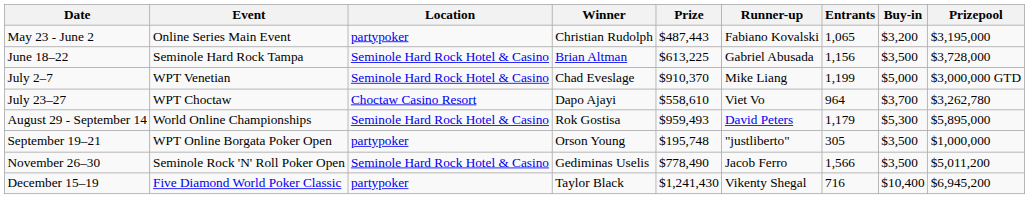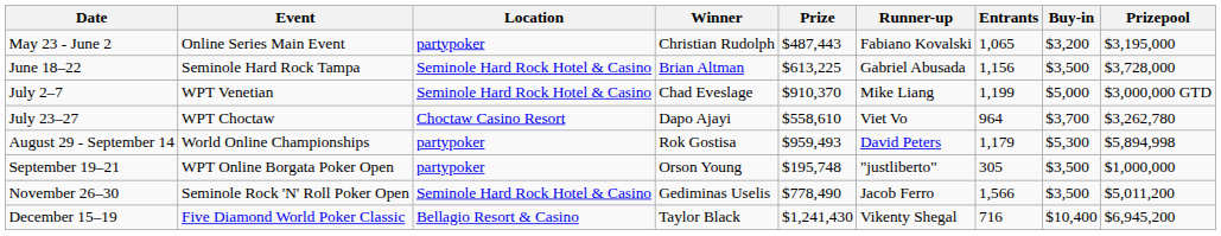 <table class="wikitable">
 <tr>
 <th>Date</th>
 <th>Event</th>
 <th>Location</th>
 <th>Winner</th>
 <th>Prize</th>
 <th>Runner-up</th>
 <th>Entrants</th>
 <th>Buy-in</th>
 <th>Prizepool</th>
 </tr>
 <tr>
 <td>May 23 - June 2</td>
 <td>Online Series Main Event</td>
 <td><a href='#'>partypoker</a></td>
 <td>Christian Rudolph</td>
 <td>$487,443</td>
 <td>Fabiano Kovalski</td>
 <td>1,065</td>
 <td>$3,200</td>
 <td>$3,195,000</td>
 </tr>
 <tr>
 <td>June 18–22</td>
 <td>Seminole Hard Rock Tampa</td>
 <td><a href='#'>Seminole Hard Rock Hotel & Casino</a></td>
 <td><a href='#'>Brian Altman</a></td>
 <td>$613,225</td>
 <td>Gabriel Abusada</td>
 <td>1,156</td>
 <td>$3,500</td>
 <td>$3,728,000</td>
 </tr>
 <tr>
 <td>July 2–7</td>
 <td>WPT Venetian</td>
 <td><a href='#'>Seminole Hard Rock Hotel & Casino</a></td>
 <td>Chad Eveslage</td>
 <td>$910,370</td>
 <td>Mike Liang</td>
 <td>1,199</td>
 <td>$5,000</td>
 <td>$3,000,000 GTD</td>
 </tr>
 <tr>
 <td>July 23–27</td>
 <td>WPT Choctaw</td>
 <td><a href='#'>Choctaw Casino Resort</a></td>
 <td>Dapo Ajayi</td>
 <td>$558,610</td>
 <td>Viet Vo</td>
 <td>964</td>
 <td>$3,700</td>
 <td>$3,262,780</td>
 </tr>
 <tr>
 <td>August 29 - September 14</td>
 <td>World Online Championships</td>
-<td><a href='#'>Seminole Hard Rock Hotel & Casino</a></td>
+<td><a href='#'>partypoker</a></td>
 <td>Rok Gostisa</td>
 <td>$959,493</td>
 <td><a href='#'>David Peters</a></td>
 <td>1,179</td>
 <td>$5,300</td>
-<td>$5,895,000</td>
+<td>$5,894,998</td>
 </tr>
 <tr>
 <td>September 19–21</td>
 <td>WPT Online Borgata Poker Open</td>
 <td><a href='#'>partypoker</a></td>
 <td>Orson Young</td>
 <td>$195,748</td>
 <td>"justliberto"</td>
 <td>305</td>
 <td>$3,500</td>
 <td>$1,000,000</td>
 </tr>
 <tr>
 <td>November 26–30</td>
 <td>Seminole Rock 'N' Roll Poker Open</td>
 <td><a href='#'>Seminole Hard Rock Hotel & Casino</a></td>
 <td>Gediminas Uselis</td>
 <td>$778,490</td>
 <td>Jacob Ferro</td>
 <td>1,566</td>
 <td>$3,500</td>
 <td>$5,011,200</td>
 </tr>
 <tr>
 <td>December 15–19</td>
 <td><a href='#'>Five Diamond World Poker Classic</a></td>
-<td><a href='#'>partypoker</a></td>
+<td><a href='#'>Bellagio Resort & Casino</a></td>
 <td>Taylor Black</td>
 <td>$1,241,430</td>
 <td>Vikenty Shegal</td>
 <td>716</td>
 <td>$10,400</td>
 <td>$6,945,200</td>
 </tr>
 </table>
